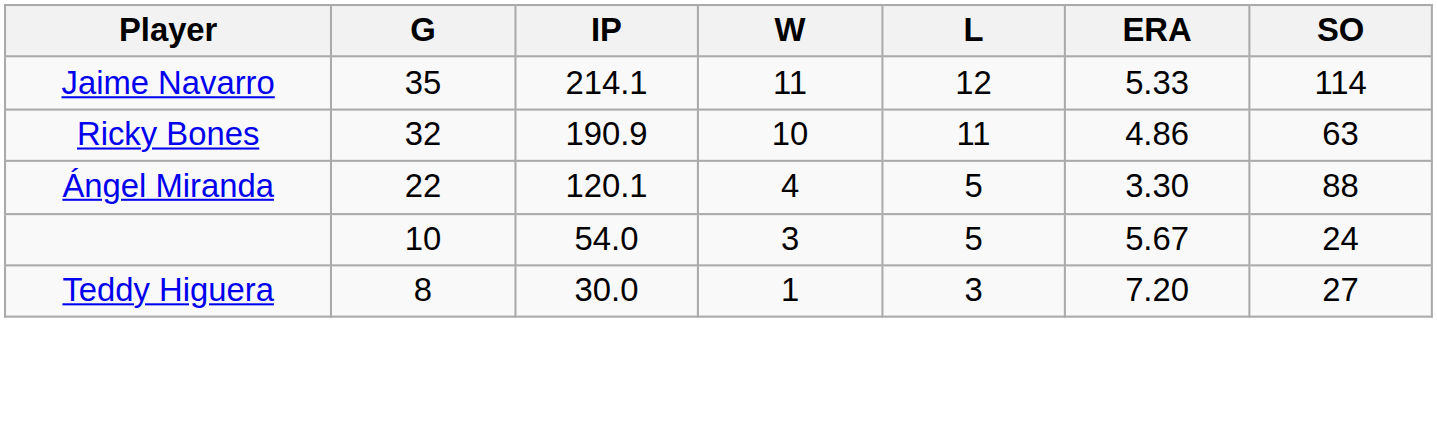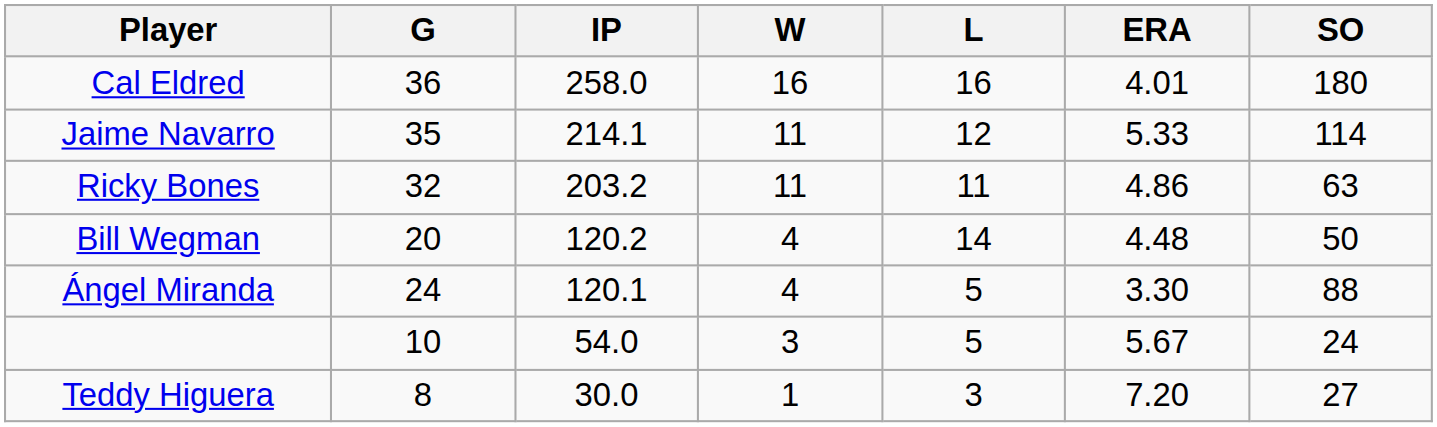 <table class="wikitable sortable">
 <tr>
 <th bgcolor="#DDDDFF" width="16%">Player</th>
 <th bgcolor="#DDDDFF" width="9%">G</th>
 <th bgcolor="#DDDDFF" width="9%">IP</th>
 <th bgcolor="#DDDDFF" width="9%">W</th>
 <th bgcolor="#DDDDFF" width="9%">L</th>
 <th bgcolor="#DDDDFF" width="9%">ERA</th>
 <th bgcolor="#DDDDFF" width="9%">SO</th>
+</tr>
+<tr align="center">
+<td><a href='#'>Cal Eldred</a></td>
+<td>36</td>
+<td>258.0</td>
+<td>16</td>
+<td>16</td>
+<td>4.01</td>
+<td>180</td>
 </tr>
 <tr align=center>
 <td><a href='#'>Jaime Navarro</a></td>
 <td>35</td>
 <td>214.1</td>
 <td>11</td>
 <td>12</td>
 <td>5.33</td>
 <td>114</td>
 </tr>
 <tr align=center>
 <td><a href='#'>Ricky Bones</a></td>
 <td>32</td>
-<td>190.9</td>
-<td>10</td>
+<td>203.2</td>
+<td>11</td>
 <td>11</td>
 <td>4.86</td>
 <td>63</td>
 </tr>
 <tr align=center>
+<td><a href='#'>Bill Wegman</a></td>
+<td>20</td>
+<td>120.2</td>
+<td>4</td>
+<td>14</td>
+<td>4.48</td>
+<td>50</td>
+</tr>
+<tr align=center>
 <td><a href='#'>Ángel Miranda</a></td>
-<td>22</td>
+<td>24</td>
 <td>120.1</td>
 <td>4</td>
 <td>5</td>
 <td>3.30</td>
 <td>88</td>
 </tr>
 <tr align=center>
 <td></td>
 <td>10</td>
 <td>54.0</td>
 <td>3</td>
 <td>5</td>
 <td>5.67</td>
 <td>24</td>
 </tr>
 <tr align="center">
 <td><a href='#'>Teddy Higuera</a></td>
 <td>8</td>
 <td>30.0</td>
 <td>1</td>
 <td>3</td>
 <td>7.20</td>
 <td>27</td>
 </tr>
 </table>
